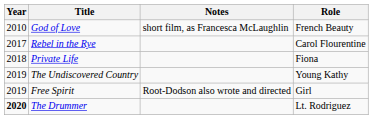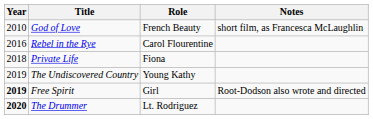 <table class="wikitable">
 <tr>
 <th>Year</th>
 <th>Title</th>
+<th>Role</th>
 <th>Notes</th>
-<th>Role</th>
 </tr>
 <tr>
 <td>2010</td>
 <td><a href='#'><em>God of Love</em></a></td>
+<td>French Beauty</td>
 <td>short film, as Francesca McLaughlin</td>
-<td>French Beauty</td>
 </tr>
 <tr>
-<td>2017</td>
+<td>2016</td>
 <td><em><a href='#'>Rebel in the Rye</a></em></td>
+<td>Carol Flourentine</td>
 <td></td>
-<td>Carol Flourentine</td>
 </tr>
 <tr>
 <td>2018</td>
 <td><a href='#'><em>Private Life</em></a></td>
+<td>Fiona</td>
 <td></td>
-<td>Fiona</td>
 </tr>
 <tr>
 <td>2019</td>
 <td><em>The Undiscovered Country</em></td>
+<td>Young Kathy</td>
 <td></td>
-<td>Young Kathy</td>
 </tr>
 <tr>
-<td>2019</td>
+<td><strong>2019</strong></td>
 <td><em>Free Spirit</em></td>
+<td>Girl</td>
 <td>Root-Dodson also wrote and directed</td>
-<td>Girl</td>
 </tr>
 <tr>
 <td><strong>2020</strong></td>
 <td><em><a href='#'>The Drummer</a></em></td>
+<td>Lt. Rodriguez</td>
 <td></td>
-<td>Lt. Rodriguez</td>
 </tr>
 </table>
